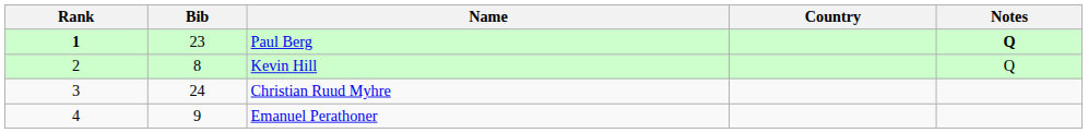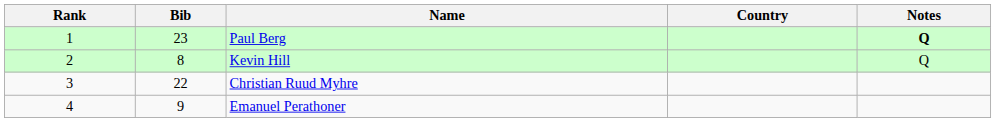 <table class="wikitable" style="text-align:center;" width=70%>
 <tr>
 <th>Rank</th>
 <th>Bib</th>
 <th>Name</th>
 <th>Country</th>
 <th>Notes</th>
 </tr>
 <tr bgcolor="#ccffcc">
-<td><strong>1</strong></td>
+<td>1</td>
 <td>23</td>
 <td align=left><a href='#'>Paul Berg</a></td>
 <td align=left></td>
 <td><strong>Q</strong></td>
 </tr>
 <tr bgcolor="#ccffcc">
 <td>2</td>
 <td>8</td>
 <td align=left><a href='#'>Kevin Hill</a></td>
 <td align=left></td>
 <td>Q</td>
 </tr>
 <tr>
 <td>3</td>
-<td>24</td>
+<td>22</td>
 <td align=left><a href='#'>Christian Ruud Myhre</a></td>
 <td align=left></td>
 <td></td>
 </tr>
 <tr>
 <td>4</td>
 <td>9</td>
 <td align=left><a href='#'>Emanuel Perathoner</a></td>
 <td align=left></td>
 <td></td>
 </tr>
 </table>
